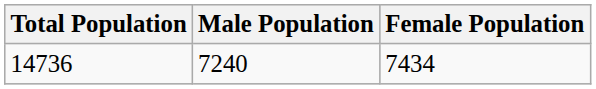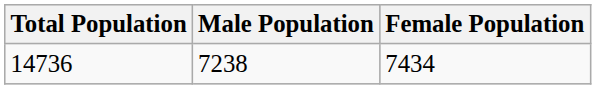 <table class="wikitable">
 <tr>
 <th>Total Population</th>
 <th>Male Population</th>
 <th>Female Population</th>
 </tr>
 <tr>
 <td>14736</td>
-<td>7240</td>
+<td>7238</td>
 <td>7434</td>
 </tr>
 </table>
